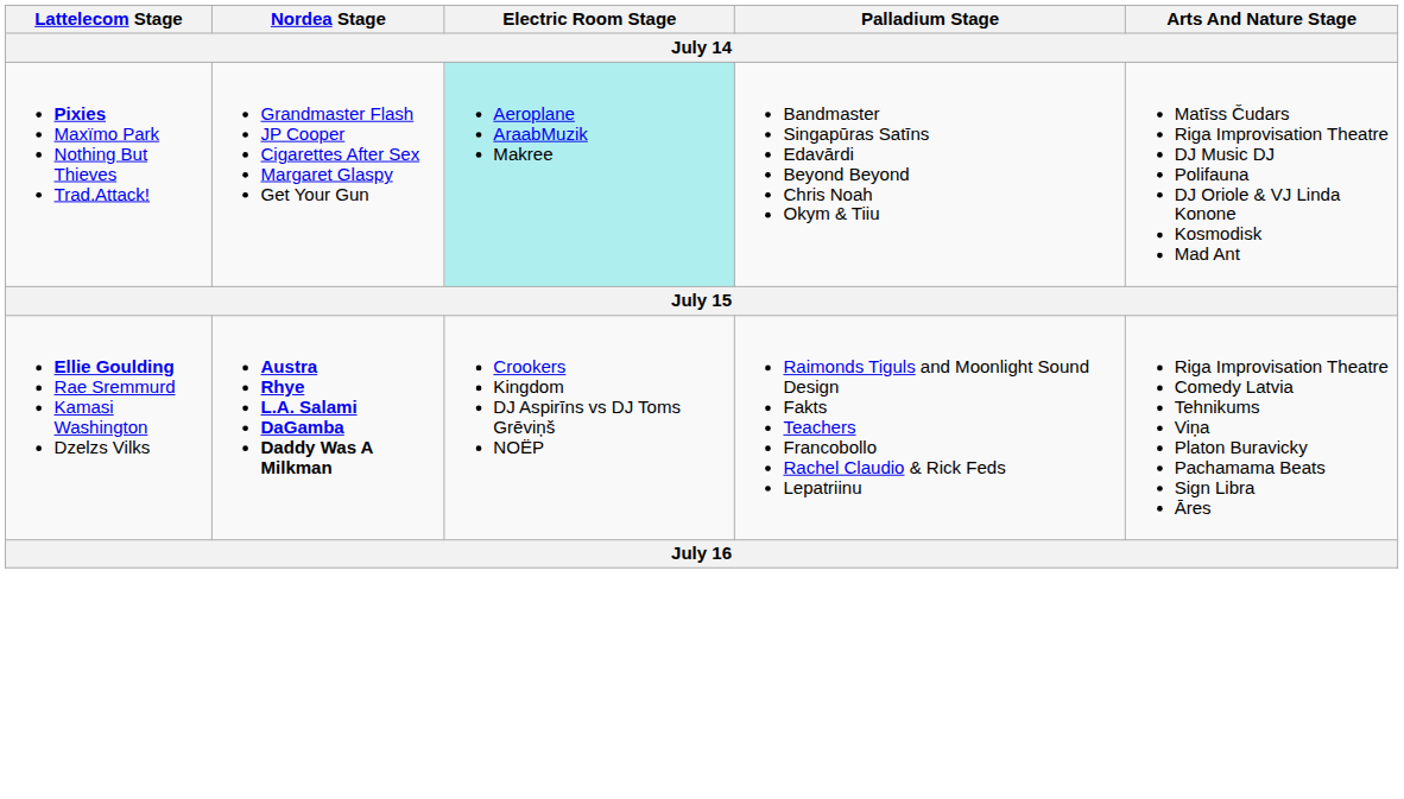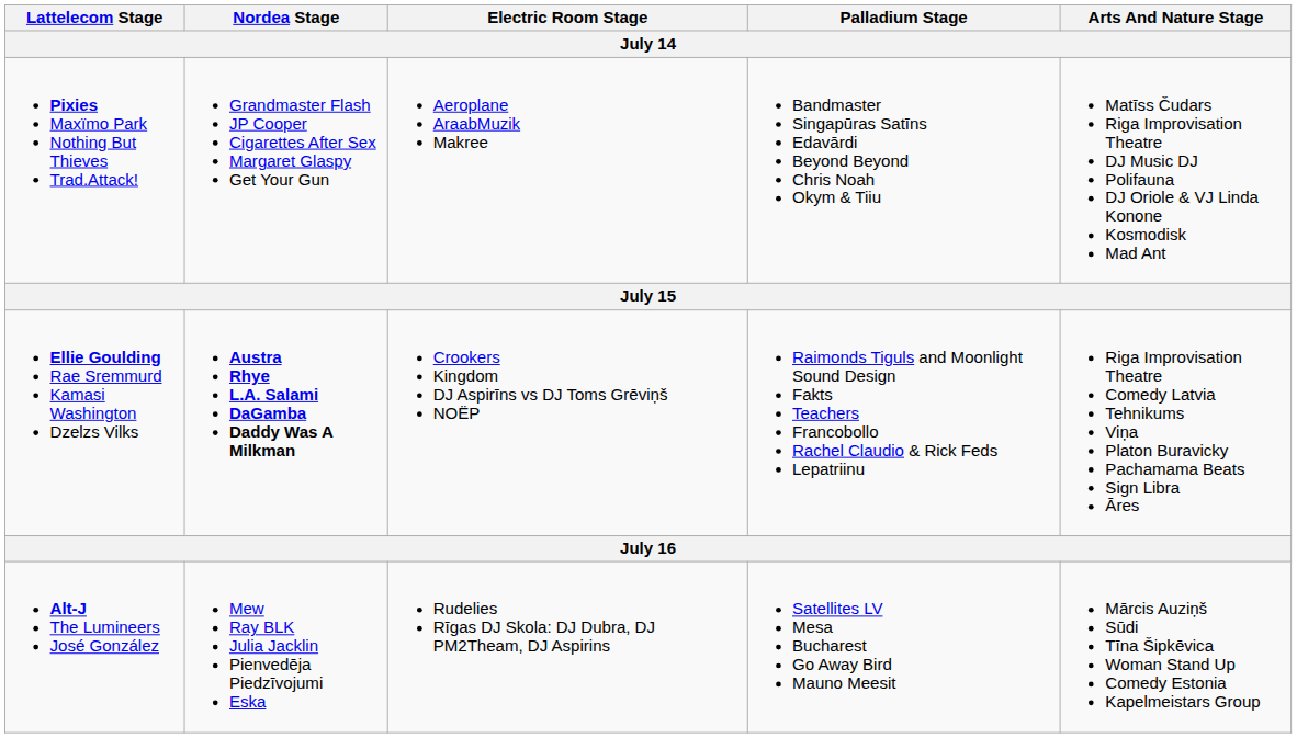 <table class="wikitable">
 <tr>
 <th><a href='#'>Lattelecom</a> Stage</th>
 <th><a href='#'>Nordea</a> Stage</th>
 <th>Electric Room Stage</th>
 <th>Palladium Stage</th>
 <th>Arts And Nature Stage</th>
 </tr>
 <tr>
 <th colspan="5">July 14</th>
 </tr>
 <tr valign="top">
 <td><br><ul><li><strong><a href='#'>Pixies</a></strong></li><li><a href='#'>Maxïmo Park</a></li><li><a href='#'>Nothing But Thieves</a></li><li><a href='#'>Trad.Attack!</a></li></ul></td>
 <td><br><ul><li><a href='#'>Grandmaster Flash</a></li><li><a href='#'>JP Cooper</a></li><li><a href='#'>Cigarettes After Sex</a></li><li><a href='#'>Margaret Glaspy</a></li><li>Get Your Gun</li></ul></td>
-<td style="background: paleturquoise;"><br><ul><li><a href='#'>Aeroplane</a></li><li><a href='#'>AraabMuzik</a></li><li>Makree</li></ul></td>
+<td><br><ul><li><a href='#'>Aeroplane</a></li><li><a href='#'>AraabMuzik</a></li><li>Makree</li></ul></td>
 <td><br><ul><li>Bandmaster</li><li>Singapūras Satīns</li><li>Edavārdi</li><li>Beyond Beyond</li><li>Chris Noah</li><li>Okym & Tiiu</li></ul></td>
 <td><br><ul><li>Matīss Čudars</li><li>Riga Improvisation Theatre</li><li>DJ Music DJ</li><li>Polifauna</li><li>DJ Oriole & VJ Linda Konone</li><li>Kosmodisk</li><li>Mad Ant</li></ul></td>
 </tr>
 <tr>
 <th colspan="5">July 15</th>
 </tr>
 <tr valign="top">
 <td><br><ul><li><strong><a href='#'>Ellie Goulding</a></strong></li><li><a href='#'>Rae Sremmurd</a></li><li><a href='#'>Kamasi Washington</a></li><li>Dzelzs Vilks</li></ul></td>
 <td><strong><br><ul><li><a href='#'>Austra</a></li><li><a href='#'>Rhye</a></li><li><a href='#'>L.A. Salami</a></li><li><a href='#'>DaGamba</a></li><li>Daddy Was A Milkman</li></ul></strong></td>
 <td><br><ul><li><a href='#'>Crookers</a></li><li>Kingdom</li><li>DJ Aspirīns vs DJ Toms Grēviņš</li><li>NOËP</li></ul></td>
 <td><br><ul><li><a href='#'>Raimonds Tiguls</a> and Moonlight Sound Design</li><li>Fakts</li><li><a href='#'>Teachers</a></li><li>Francobollo</li><li><a href='#'>Rachel Claudio</a> & Rick Feds</li><li>Lepatriinu</li></ul></td>
 <td><br><ul><li>Riga Improvisation Theatre</li><li>Comedy Latvia</li><li>Tehnikums</li><li>Viņa</li><li>Platon Buravicky</li><li>Pachamama Beats</li><li>Sign Libra</li><li>Āres</li></ul></td>
 </tr>
 <tr>
 <th colspan="5">July 16</th>
 </tr>
+<tr valign="top">
+<td><br><ul><li><strong><a href='#'>Alt-J</a></strong></li><li><a href='#'>The Lumineers</a></li><li><a href='#'>José González</a></li></ul></td>
+<td><br><ul><li><a href='#'>Mew</a></li><li><a href='#'>Ray BLK</a></li><li><a href='#'>Julia Jacklin</a></li><li>Pienvedēja Piedzīvojumi</li><li><a href='#'>Eska</a></li></ul></td>
+<td><br><ul><li>Rudelies</li><li>Rīgas DJ Skola: DJ Dubra, DJ PM2Theam, DJ Aspirins</li></ul></td>
+<td><br><ul><li><a href='#'>Satellites LV</a></li><li>Mesa</li><li>Bucharest</li><li>Go Away Bird</li><li>Mauno Meesit</li></ul></td>
+<td><br><ul><li>Mārcis Auziņš</li><li>Sūdi</li><li>Tīna Šipkēvica</li><li>Woman Stand Up</li><li>Comedy Estonia</li><li>Kapelmeistars Group</li></ul></td>
+</tr>
 </table>
